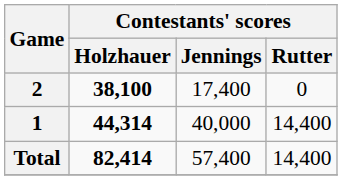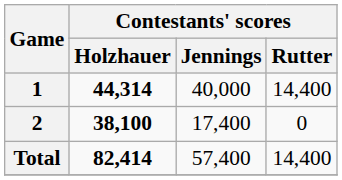 <table class="wikitable plainrowheaders" style="text-align:center;">
 <tr>
 <th scope="col" rowspan="2">Game </th>
 <th scope="col" colspan="3">Contestants' scores</th>
 </tr>
 <tr>
 <th scope="col">Holzhauer</th>
 <th scope="col">Jennings</th>
 <th scope="col">Rutter</th>
 </tr>
 <tr>
+<th scope="row" style="text-align:center;">1</th>
+<td><strong>44,314</strong></td>
+<td>40,000</td>
+<td>14,400</td>
+</tr>
+<tr>
 <th scope="row" style="text-align:center;">2</th>
 <td><strong>38,100</strong></td>
 <td>17,400</td>
 <td>0</td>
-</tr>
-<tr>
-<th scope="row" style="text-align:center;">1</th>
-<td><strong>44,314</strong></td>
-<td>40,000</td>
-<td>14,400</td>
 </tr>
 <tr>
 <th><strong>Total</strong></th>
 <td><strong>82,414</strong></td>
 <td>57,400</td>
 <td>14,400</td>
 </tr>
 <tr>
 </tr>
 </table>
